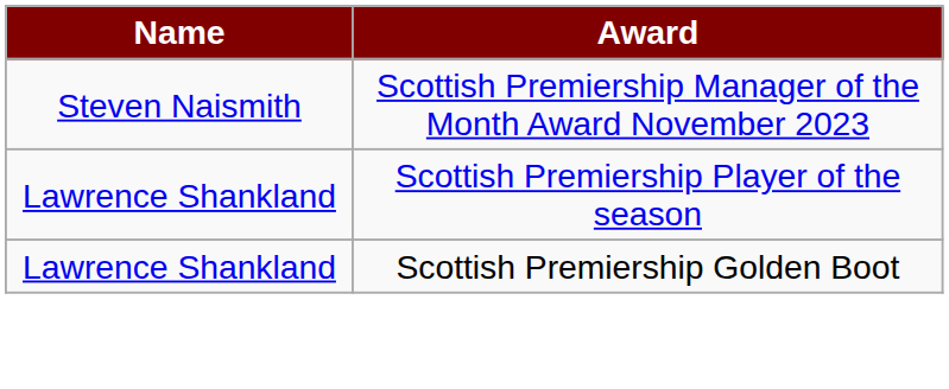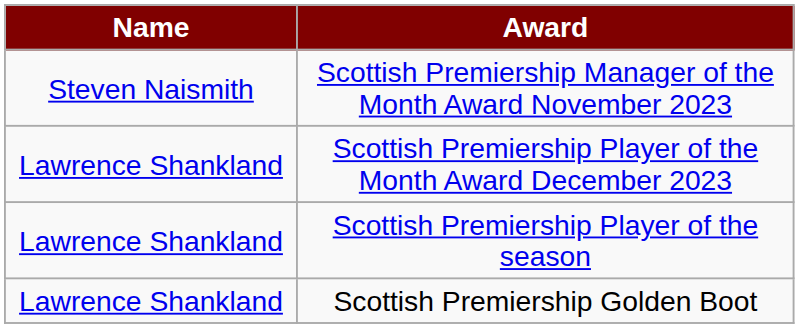 <table class="wikitable" style="font-size: 95%; text-align: center;">
 <tr>
 <th scope="col" style="background:maroon; color:white; width:150px;">Name</th>
 <th scope="col" style="background:maroon; color:white; width:260px;">Award</th>
 </tr>
 <tr>
 <td><a href='#'>Steven Naismith</a></td>
 <td><a href='#'>Scottish Premiership Manager of the Month Award November 2023</a></td>
 </tr>
 <tr>
 <td><a href='#'>Lawrence Shankland</a></td>
+<td><a href='#'>Scottish Premiership Player of the Month Award December 2023</a></td>
+</tr>
+<tr>
+<td><a href='#'>Lawrence Shankland</a></td>
 <td><a href='#'>Scottish Premiership Player of the season</a></td>
 </tr>
 <tr>
 <td><a href='#'>Lawrence Shankland</a></td>
 <td>Scottish Premiership Golden Boot</td>
 </tr>
 </table>
